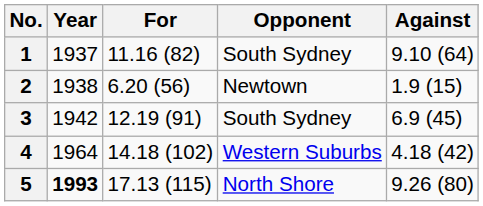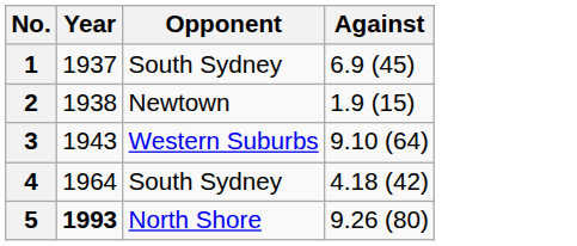 <table class="wikitable sortable">
 <tr>
 <th>No.</th>
 <th>Year</th>
-<th>For</th>
 <th>Opponent</th>
 <th>Against</th>
 </tr>
 <tr>
 <th>1</th>
 <td>1937</td>
-<td>11.16 (82)</td>
 <td>South Sydney</td>
-<td>9.10 (64)</td>
+<td>6.9 (45)</td>
 </tr>
 <tr>
 <th>2</th>
 <td>1938</td>
-<td>6.20 (56)</td>
 <td>Newtown</td>
 <td>1.9 (15)</td>
 </tr>
 <tr>
 <th>3</th>
-<td>1942</td>
-<td>12.19 (91)</td>
-<td>South Sydney</td>
-<td>6.9 (45)</td>
+<td>1943</td>
+<td><a href='#'>Western Suburbs</a></td>
+<td>9.10 (64)</td>
 </tr>
 <tr>
 <th>4</th>
 <td>1964</td>
-<td>14.18 (102)</td>
-<td><a href='#'>Western Suburbs</a></td>
+<td>South Sydney</td>
 <td>4.18 (42)</td>
 </tr>
 <tr>
 <th>5</th>
 <td><strong>1993</strong></td>
-<td>17.13 (115)</td>
 <td><a href='#'>North Shore</a></td>
 <td>9.26 (80)</td>
 </tr>
 </table>
